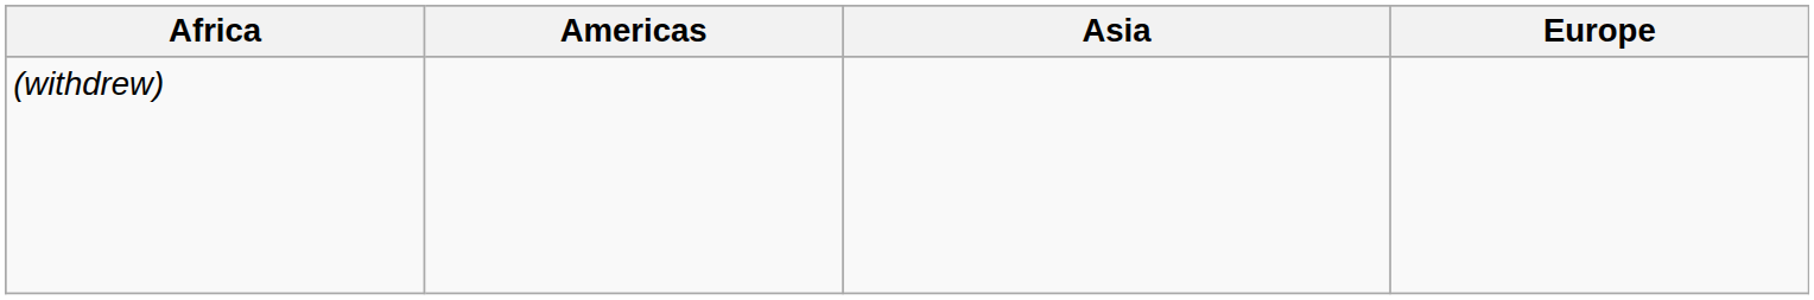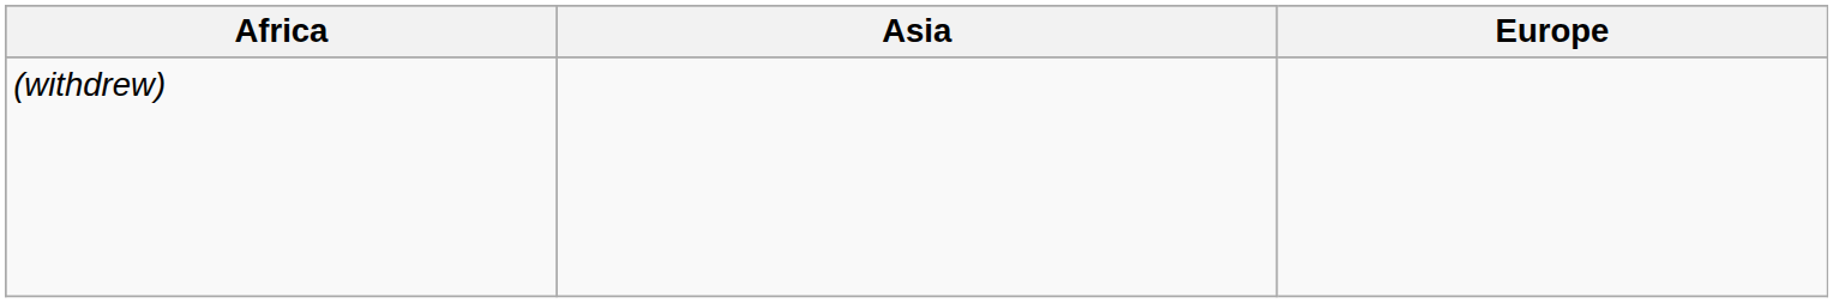 <table class=wikitable width=100%>
 <tr>
 <th width=13%>Africa</th>
-<th width=13%>Americas</th>
 <th width=17%>Asia</th>
 <th width=13%>Europe</th>
 </tr>
 <tr valign=top>
 <td><s></s> <em>(withdrew)</em></td>
-<td><br> <br> <br>  <br> </td>
 <td><br><br></td>
 <td><strong></strong><br><br><br><br><br><br></td>
 </tr>
 </table>
